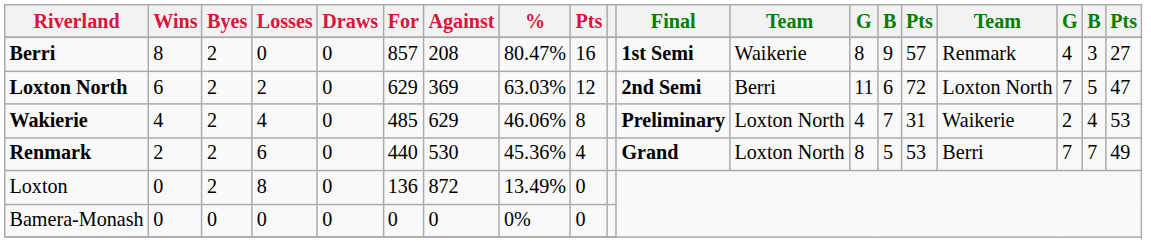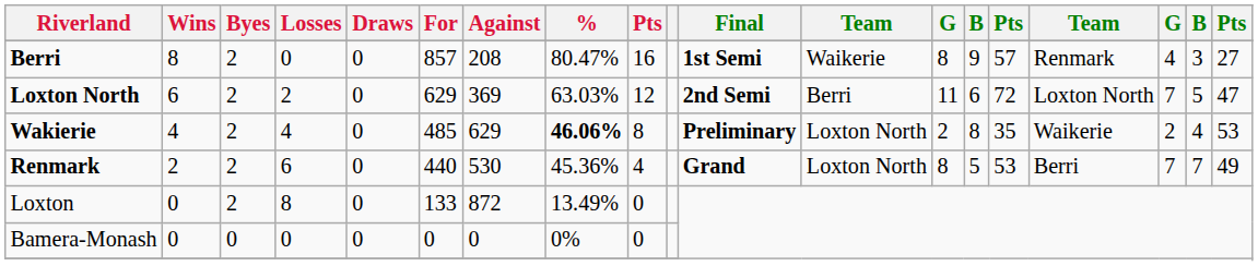 <table style="font-size: 85%; text-align: left;" class="wikitable">
 <tr>
 <th style="color:crimson">Riverland</th>
 <th style="color:crimson">Wins</th>
 <th style="color:crimson">Byes</th>
 <th style="color:crimson">Losses</th>
 <th style="color:crimson">Draws</th>
 <th style="color:crimson">For</th>
 <th style="color:crimson">Against</th>
 <th style="color:crimson">%</th>
 <th style="color:crimson">Pts</th>
 <th></th>
 <th style="color:green">Final</th>
 <th style="color:green">Team</th>
 <th style="color:green">G</th>
 <th style="color:green">B</th>
 <th style="color:green">Pts</th>
 <th style="color:green">Team</th>
 <th style="color:green">G</th>
 <th style="color:green">B</th>
 <th style="color:green">Pts</th>
 </tr>
 <tr>
 </tr>
 <tr>
 </tr>
 <tr>
 <td><strong>Berri</strong></td>
 <td>8</td>
 <td>2</td>
 <td>0</td>
 <td>0</td>
 <td>857</td>
 <td>208</td>
 <td>80.47%</td>
 <td>16</td>
 <td></td>
 <td><strong>1st Semi</strong></td>
 <td>Waikerie</td>
 <td>8</td>
 <td>9</td>
 <td>57</td>
 <td>Renmark</td>
 <td>4</td>
 <td>3</td>
 <td>27</td>
 </tr>
 <tr>
 <td><strong>Loxton North</strong></td>
 <td>6</td>
 <td>2</td>
 <td>2</td>
 <td>0</td>
 <td>629</td>
 <td>369</td>
 <td>63.03%</td>
 <td>12</td>
 <td></td>
 <td><strong>2nd Semi</strong></td>
 <td>Berri</td>
 <td>11</td>
 <td>6</td>
 <td>72</td>
 <td>Loxton North</td>
 <td>7</td>
 <td>5</td>
 <td>47</td>
 </tr>
 <tr>
 <td><strong>Wakierie</strong></td>
 <td>4</td>
 <td>2</td>
 <td>4</td>
 <td>0</td>
 <td>485</td>
 <td>629</td>
-<td>46.06%</td>
+<td><strong>46.06%</strong></td>
 <td>8</td>
 <td></td>
 <td><strong>Preliminary</strong></td>
 <td>Loxton North</td>
-<td>4</td>
-<td>7</td>
-<td>31</td>
+<td>2</td>
+<td>8</td>
+<td>35</td>
 <td>Waikerie</td>
 <td>2</td>
 <td>4</td>
 <td>53</td>
 </tr>
 <tr>
 <td><strong>Renmark</strong></td>
 <td>2</td>
 <td>2</td>
 <td>6</td>
 <td>0</td>
 <td>440</td>
 <td>530</td>
 <td>45.36%</td>
 <td>4</td>
 <td></td>
 <td><strong>Grand</strong></td>
 <td>Loxton North</td>
 <td>8</td>
 <td>5</td>
 <td>53</td>
 <td>Berri</td>
 <td>7</td>
 <td>7</td>
 <td>49</td>
 </tr>
 <tr>
 <td>Loxton</td>
 <td>0</td>
 <td>2</td>
 <td>8</td>
 <td>0</td>
-<td>136</td>
+<td>133</td>
 <td>872</td>
 <td>13.49%</td>
 <td>0</td>
 <td></td>
 </tr>
 <tr>
 <td>Bamera-Monash</td>
 <td>0</td>
 <td>0</td>
 <td>0</td>
 <td>0</td>
 <td>0</td>
 <td>0</td>
 <td>0%</td>
 <td>0</td>
 <td></td>
 </tr>
 <tr>
 </tr>
 </table>
